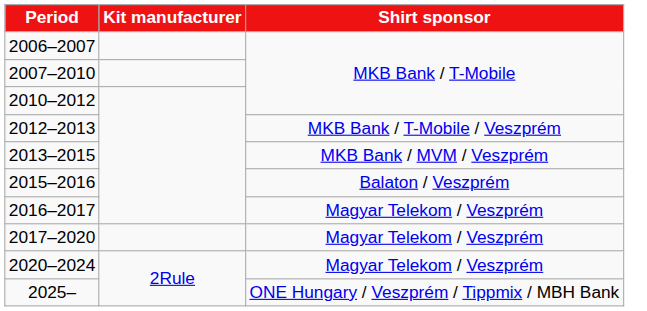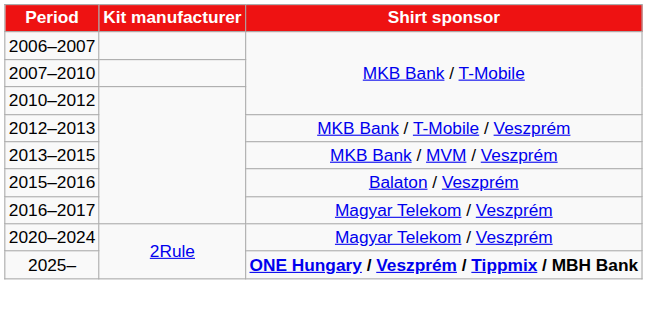 <table class="wikitable" style="text-align:center; margin-left:1em">
 <tr>
 <th style="color:white; background:#EE1212">Period</th>
 <th style="color:white; background:#EE1212">Kit manufacturer</th>
 <th style="color:white; background:#EE1212">Shirt sponsor</th>
 </tr>
 <tr>
 <td>2006–2007</td>
 <td> </td>
 <td rowspan=3><a href='#'>MKB Bank</a> / <a href='#'>T-Mobile</a></td>
 </tr>
 <tr>
 <td>2007–2010</td>
 <td> </td>
 </tr>
 <tr>
 <td>2010–2012</td>
 <td rowspan=5> </td>
 </tr>
 <tr>
 <td>2012–2013</td>
 <td><a href='#'>MKB Bank</a> / <a href='#'>T-Mobile</a> / <a href='#'>Veszprém</a></td>
 </tr>
 <tr>
 <td>2013–2015</td>
 <td><a href='#'>MKB Bank</a> / <a href='#'>MVM</a> / <a href='#'>Veszprém</a></td>
 </tr>
 <tr>
 <td>2015–2016</td>
 <td><a href='#'>Balaton</a> / <a href='#'>Veszprém</a></td>
 </tr>
 <tr>
 <td>2016–2017</td>
 <td><a href='#'>Magyar Telekom</a> / <a href='#'>Veszprém</a></td>
 </tr>
 <tr>
-<td>2017–2020</td>
-<td> </td>
-<td><a href='#'>Magyar Telekom</a> / <a href='#'>Veszprém</a></td>
-</tr>
-<tr>
 <td>2020–2024</td>
 <td rowspan=2> <a href='#'>2Rule</a></td>
 <td><a href='#'>Magyar Telekom</a> / <a href='#'>Veszprém</a></td>
 </tr>
 <tr>
 <td>2025–</td>
-<td><a href='#'>ONE Hungary</a> / <a href='#'>Veszprém</a> / <a href='#'>Tippmix</a> / MBH Bank</td>
+<td><strong><a href='#'>ONE Hungary</a> / <a href='#'>Veszprém</a> / <a href='#'>Tippmix</a> / MBH Bank</strong></td>
 </tr>
 </table>
